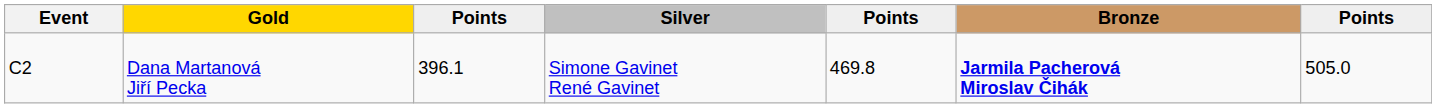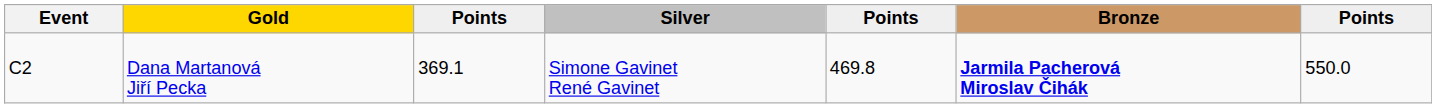 <table class="wikitable" width=100%>
 <tr>
 <th>Event</th>
 <td align=center bgcolor="gold"><strong>Gold</strong></td>
 <td align=center bgcolor="EFEFEF"><strong>Points</strong></td>
 <td align=center bgcolor="silver"><strong>Silver</strong></td>
 <td align=center bgcolor="EFEFEF"><strong>Points</strong></td>
 <td align=center bgcolor="CC9966"><strong>Bronze</strong></td>
 <td align=center bgcolor="EFEFEF"><strong>Points</strong></td>
 </tr>
 <tr>
 <td>C2</td>
 <td><br><a href='#'>Dana Martanová</a><br><a href='#'>Jiří Pecka</a></td>
-<td>396.1</td>
+<td>369.1</td>
 <td><br><a href='#'>Simone Gavinet</a><br><a href='#'>René Gavinet</a></td>
 <td>469.8</td>
 <td><strong><br><a href='#'>Jarmila Pacherová</a><br><a href='#'>Miroslav Čihák</a></strong></td>
-<td>505.0</td>
+<td>550.0</td>
 </tr>
 </table>
